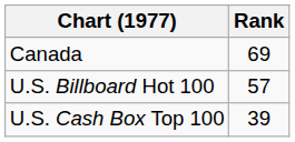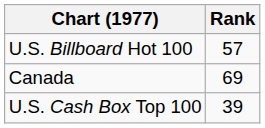 <table class="wikitable sortable">
 <tr>
 <th>Chart (1977)</th>
 <th>Rank</th>
 </tr>
 <tr>
+<td>U.S. <em>Billboard</em> Hot 100</td>
+<td style="text-align:center;">57</td>
+</tr>
+<tr>
 <td>Canada</td>
 <td style="text-align:center;">69</td>
-</tr>
-<tr>
-<td>U.S. <em>Billboard</em> Hot 100</td>
-<td style="text-align:center;">57</td>
 </tr>
 <tr>
 <td>U.S. <em>Cash Box</em> Top 100</td>
 <td style="text-align:center;">39</td>
 </tr>
 </table>
